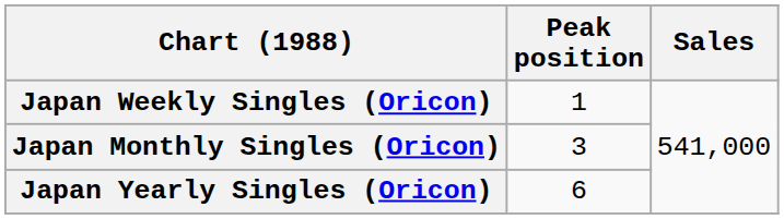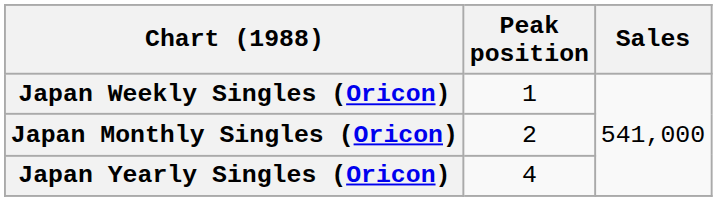 <table class="wikitable sortable plainrowheaders" style="text-align:center;">
 <tr>
 <th scope="col">Chart (1988)</th>
 <th scope="col">Peak<br>position</th>
 <th scope="col">Sales</th>
 </tr>
 <tr>
 <th scope="row">Japan Weekly Singles (<a href='#'>Oricon</a>)</th>
 <td style="text-align:center;">1</td>
 <td rowspan="3" style="text-align:left;">541,000</td>
 </tr>
 <tr>
 <th scope="row">Japan Monthly Singles (<a href='#'>Oricon</a>)</th>
-<td style="text-align:center;">3</td>
+<td style="text-align:center;">2</td>
 </tr>
 <tr>
 <th scope="row">Japan Yearly Singles (<a href='#'>Oricon</a>)</th>
-<td style="text-align:center;">6</td>
+<td style="text-align:center;">4</td>
 </tr>
 </table>
